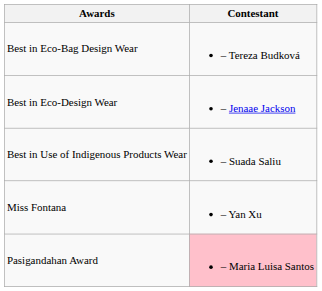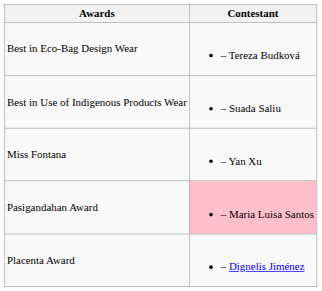 <table class="wikitable sortable" style="font-size:95%;">
 <tr>
 <th>Awards</th>
 <th>Contestant</th>
 </tr>
 <tr>
 <td>Best in Eco-Bag Design Wear</td>
 <td><br><ul><li> – Tereza Budková</li></ul></td>
-</tr>
-<tr>
-<td>Best in Eco-Design Wear</td>
-<td><br><ul><li> – <a href='#'>Jenaae Jackson</a></li></ul></td>
 </tr>
 <tr>
 <td>Best in Use of Indigenous Products Wear</td>
 <td><br><ul><li> – Suada Saliu</li></ul></td>
 </tr>
 <tr>
 <td>Miss Fontana</td>
 <td><br><ul><li> – Yan Xu</li></ul></td>
 </tr>
 <tr>
 <td>Pasigandahan Award</td>
 <td style="background: pink;"><br><ul><li> – Maria Luisa Santos</li></ul></td>
 </tr>
+<tr>
+<td>Placenta Award</td>
+<td><br><ul><li> – <a href='#'>Dignelis Jiménez</a></li></ul></td>
+</tr>
 </table>
